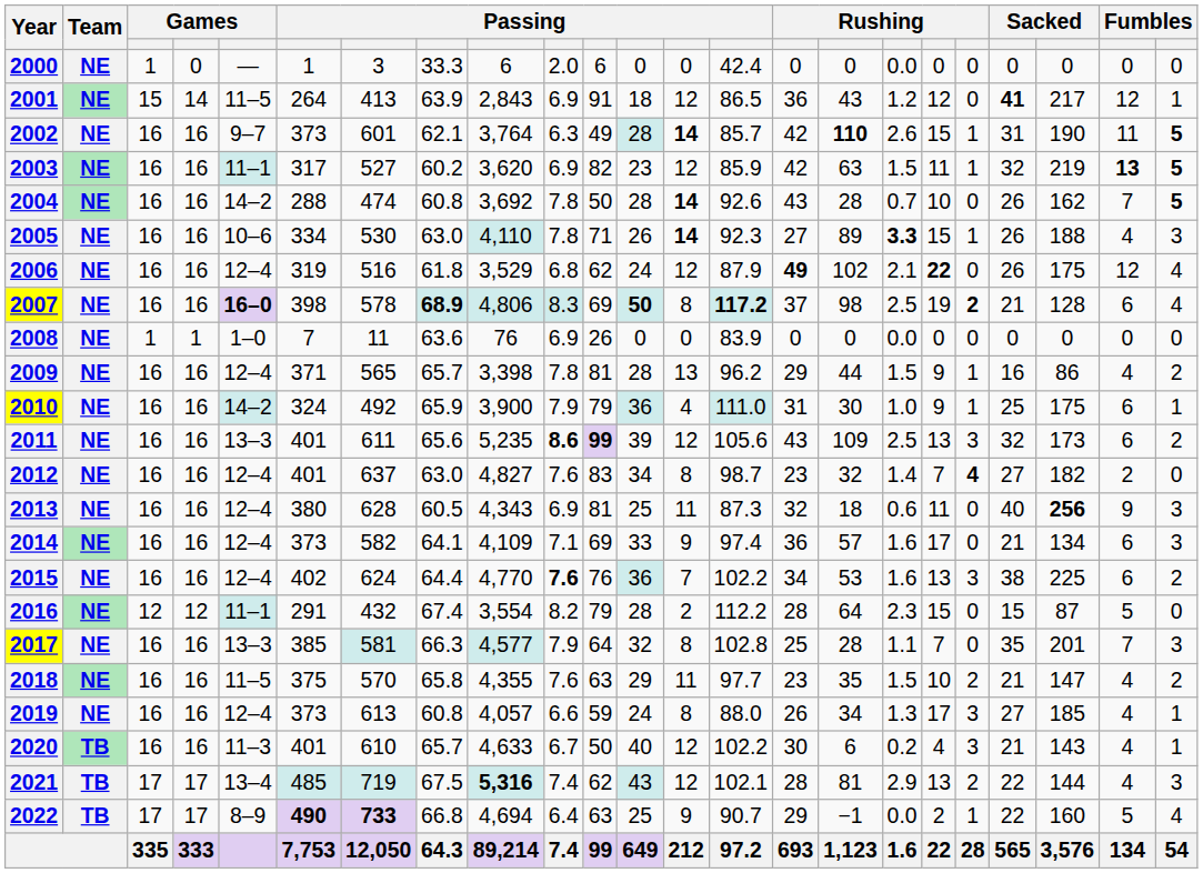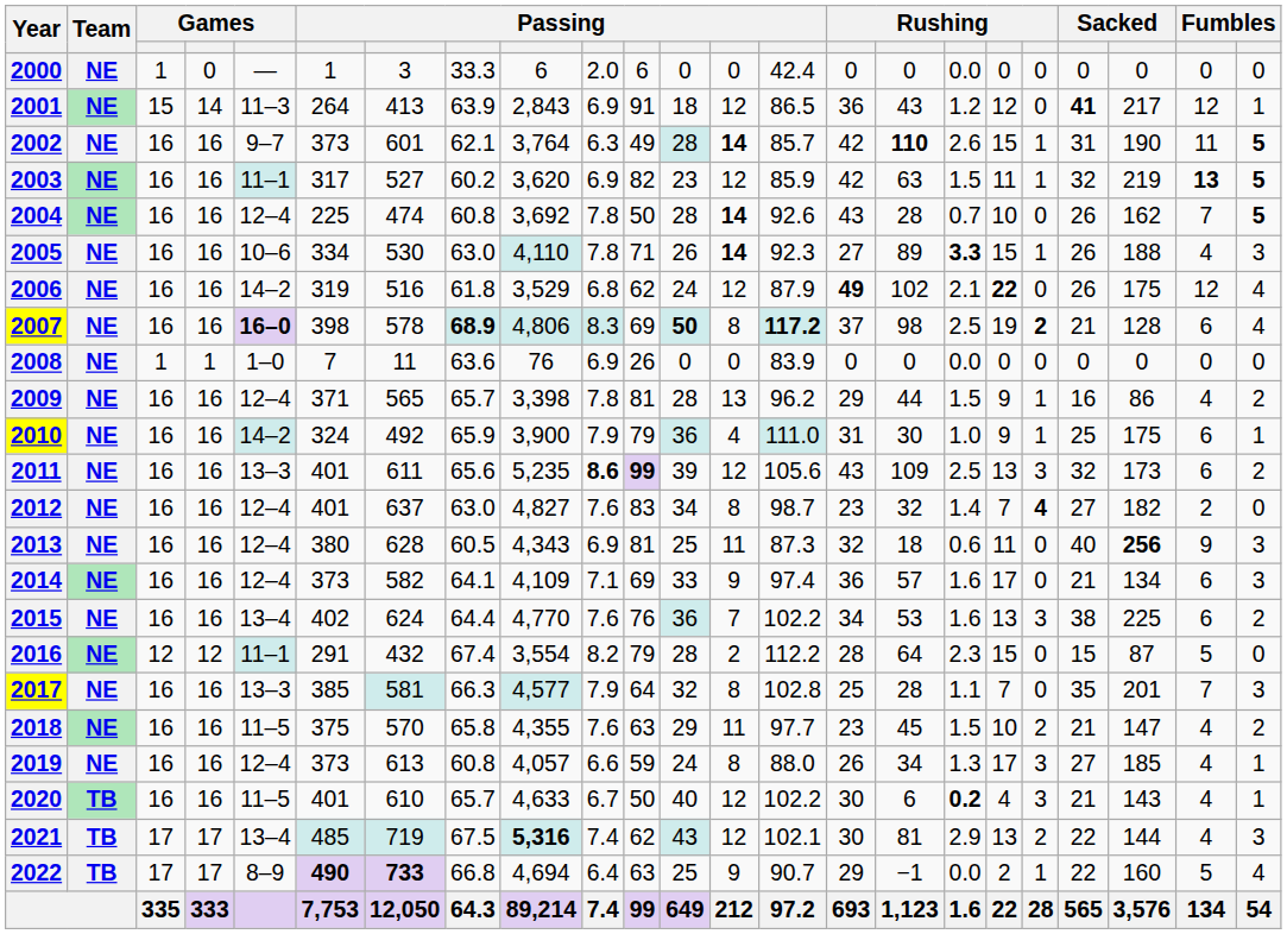 <table class="wikitable" style="text-align:center;">
 <tr>
 <th rowspan="2">Year</th>
 <th rowspan="2">Team</th>
 <th colspan="3">Games</th>
 <th colspan="9">Passing</th>
 <th colspan="5">Rushing</th>
 <th colspan="2">Sacked</th>
 <th colspan="2">Fumbles</th>
 </tr>
 <tr>
 <th></th>
 <th></th>
 <th></th>
 <th></th>
 <th></th>
 <th></th>
 <th></th>
 <th></th>
 <th></th>
 <th></th>
 <th></th>
 <th></th>
 <th></th>
 <th></th>
 <th></th>
 <th></th>
 <th></th>
 <th></th>
 <th></th>
 <th></th>
 <th></th>
 </tr>
 <tr>
 <th><a href='#'>2000</a></th>
 <th><a href='#'>NE</a></th>
 <td>1</td>
 <td>0</td>
 <td>—</td>
 <td>1</td>
 <td>3</td>
 <td>33.3</td>
 <td>6</td>
 <td>2.0</td>
 <td>6</td>
 <td>0</td>
 <td>0</td>
 <td>42.4</td>
 <td>0</td>
 <td>0</td>
 <td>0.0</td>
 <td>0</td>
 <td>0</td>
 <td>0</td>
 <td>0</td>
 <td>0</td>
 <td>0</td>
 </tr>
 <tr>
 <th><a href='#'>2001</a></th>
 <th style="background:#afe6ba;"><a href='#'>NE</a></th>
 <td>15</td>
 <td>14</td>
-<td>11–5</td>
+<td>11–3</td>
 <td>264</td>
 <td>413</td>
 <td>63.9</td>
 <td>2,843</td>
 <td>6.9</td>
 <td>91</td>
 <td>18</td>
 <td>12</td>
 <td>86.5</td>
 <td>36</td>
 <td>43</td>
 <td>1.2</td>
 <td>12</td>
 <td>0</td>
 <td><strong>41</strong></td>
 <td>217</td>
 <td>12</td>
 <td>1</td>
 </tr>
 <tr>
 <th><a href='#'>2002</a></th>
 <th><a href='#'>NE</a></th>
 <td>16</td>
 <td>16</td>
 <td>9–7</td>
 <td>373</td>
 <td>601</td>
 <td>62.1</td>
 <td>3,764</td>
 <td>6.3</td>
 <td>49</td>
 <td style="background:#cfecec;">28</td>
 <td><strong>14</strong></td>
 <td>85.7</td>
 <td>42</td>
 <td><strong>110</strong></td>
 <td>2.6</td>
 <td>15</td>
 <td>1</td>
 <td>31</td>
 <td>190</td>
 <td>11</td>
 <td><strong>5</strong></td>
 </tr>
 <tr>
 <th><a href='#'>2003</a></th>
 <th style="background:#afe6ba;"><a href='#'>NE</a></th>
 <td>16</td>
 <td>16</td>
 <td style="background:#cfecec;">11–1</td>
 <td>317</td>
 <td>527</td>
 <td>60.2</td>
 <td>3,620</td>
 <td>6.9</td>
 <td>82</td>
 <td>23</td>
 <td>12</td>
 <td>85.9</td>
 <td>42</td>
 <td>63</td>
 <td>1.5</td>
 <td>11</td>
 <td>1</td>
 <td>32</td>
 <td>219</td>
 <td><strong>13</strong></td>
 <td><strong>5</strong></td>
 </tr>
 <tr>
 <th><a href='#'>2004</a></th>
 <th style="background:#afe6ba;"><a href='#'>NE</a></th>
 <td>16</td>
 <td>16</td>
-<td>14–2</td>
-<td>288</td>
+<td>12–4</td>
+<td>225</td>
 <td>474</td>
 <td>60.8</td>
 <td>3,692</td>
 <td>7.8</td>
 <td>50</td>
 <td>28</td>
 <td><strong>14</strong></td>
 <td>92.6</td>
 <td>43</td>
 <td>28</td>
 <td>0.7</td>
 <td>10</td>
 <td>0</td>
 <td>26</td>
 <td>162</td>
 <td>7</td>
 <td><strong>5</strong></td>
 </tr>
 <tr>
 <th><a href='#'>2005</a></th>
 <th><a href='#'>NE</a></th>
 <td>16</td>
 <td>16</td>
 <td>10–6</td>
 <td>334</td>
 <td>530</td>
 <td>63.0</td>
 <td style="background:#cfecec;">4,110</td>
 <td>7.8</td>
 <td>71</td>
 <td>26</td>
 <td><strong>14</strong></td>
 <td>92.3</td>
 <td>27</td>
 <td>89</td>
 <td><strong>3.3</strong></td>
 <td>15</td>
 <td>1</td>
 <td>26</td>
 <td>188</td>
 <td>4</td>
 <td>3</td>
 </tr>
 <tr>
 <th><a href='#'>2006</a></th>
 <th><a href='#'>NE</a></th>
 <td>16</td>
 <td>16</td>
-<td>12–4</td>
+<td>14–2</td>
 <td>319</td>
 <td>516</td>
 <td>61.8</td>
 <td>3,529</td>
 <td>6.8</td>
 <td>62</td>
 <td>24</td>
 <td>12</td>
 <td>87.9</td>
 <td><strong>49</strong></td>
 <td>102</td>
 <td>2.1</td>
 <td><strong>22</strong></td>
 <td>0</td>
 <td>26</td>
 <td>175</td>
 <td>12</td>
 <td>4</td>
 </tr>
 <tr>
 <th style="background:#ff0;"><a href='#'>2007</a></th>
 <th><a href='#'>NE</a></th>
 <td>16</td>
 <td>16</td>
 <td style="background:#e0cef2;"><strong>16–0</strong></td>
 <td>398</td>
 <td>578</td>
 <td style="background:#cfecec;"><strong>68.9</strong></td>
 <td style="background:#cfecec;">4,806</td>
 <td style="background:#cfecec;">8.3</td>
 <td>69</td>
 <td style="background:#cfecec;"><strong>50</strong></td>
 <td>8</td>
 <td style="background:#cfecec;"><strong>117.2</strong></td>
 <td>37</td>
 <td>98</td>
 <td>2.5</td>
 <td>19</td>
 <td><strong>2</strong></td>
 <td>21</td>
 <td>128</td>
 <td>6</td>
 <td>4</td>
 </tr>
 <tr>
 <th><a href='#'>2008</a></th>
 <th><a href='#'>NE</a></th>
 <td>1</td>
 <td>1</td>
 <td>1–0</td>
 <td>7</td>
 <td>11</td>
 <td>63.6</td>
 <td>76</td>
 <td>6.9</td>
 <td>26</td>
 <td>0</td>
 <td>0</td>
 <td>83.9</td>
 <td>0</td>
 <td>0</td>
 <td>0.0</td>
 <td>0</td>
 <td>0</td>
 <td>0</td>
 <td>0</td>
 <td>0</td>
 <td>0</td>
 </tr>
 <tr>
 <th><a href='#'>2009</a></th>
 <th><a href='#'>NE</a></th>
 <td>16</td>
 <td>16</td>
 <td>12–4</td>
 <td>371</td>
 <td>565</td>
 <td>65.7</td>
 <td>3,398</td>
 <td>7.8</td>
 <td>81</td>
 <td>28</td>
 <td>13</td>
 <td>96.2</td>
 <td>29</td>
 <td>44</td>
 <td>1.5</td>
 <td>9</td>
 <td>1</td>
 <td>16</td>
 <td>86</td>
 <td>4</td>
 <td>2</td>
 </tr>
 <tr>
 <th style="background:#ff0;"><a href='#'>2010</a></th>
 <th><a href='#'>NE</a></th>
 <td>16</td>
 <td>16</td>
 <td style="background:#cfecec;">14–2</td>
 <td>324</td>
 <td>492</td>
 <td>65.9</td>
 <td>3,900</td>
 <td>7.9</td>
 <td>79</td>
 <td style="background:#cfecec;">36</td>
 <td>4</td>
 <td style="background:#cfecec;">111.0</td>
 <td>31</td>
 <td>30</td>
 <td>1.0</td>
 <td>9</td>
 <td>1</td>
 <td>25</td>
 <td>175</td>
 <td>6</td>
 <td>1</td>
 </tr>
 <tr>
 <th><a href='#'>2011</a></th>
 <th><a href='#'>NE</a></th>
 <td>16</td>
 <td>16</td>
 <td>13–3</td>
 <td>401</td>
 <td>611</td>
 <td>65.6</td>
 <td>5,235</td>
 <td><strong>8.6</strong></td>
 <td style="background:#e0cef2;"><strong>99</strong></td>
 <td>39</td>
 <td>12</td>
 <td>105.6</td>
 <td>43</td>
 <td>109</td>
 <td>2.5</td>
 <td>13</td>
 <td>3</td>
 <td>32</td>
 <td>173</td>
 <td>6</td>
 <td>2</td>
 </tr>
 <tr>
 <th><a href='#'>2012</a></th>
 <th><a href='#'>NE</a></th>
 <td>16</td>
 <td>16</td>
 <td>12–4</td>
 <td>401</td>
 <td>637</td>
 <td>63.0</td>
 <td>4,827</td>
 <td>7.6</td>
 <td>83</td>
 <td>34</td>
 <td>8</td>
 <td>98.7</td>
 <td>23</td>
 <td>32</td>
 <td>1.4</td>
 <td>7</td>
 <td><strong>4</strong></td>
 <td>27</td>
 <td>182</td>
 <td>2</td>
 <td>0</td>
 </tr>
 <tr>
 <th><a href='#'>2013</a></th>
 <th><a href='#'>NE</a></th>
 <td>16</td>
 <td>16</td>
 <td>12–4</td>
 <td>380</td>
 <td>628</td>
 <td>60.5</td>
 <td>4,343</td>
 <td>6.9</td>
 <td>81</td>
 <td>25</td>
 <td>11</td>
 <td>87.3</td>
 <td>32</td>
 <td>18</td>
 <td>0.6</td>
 <td>11</td>
 <td>0</td>
 <td>40</td>
 <td><strong>256</strong></td>
 <td>9</td>
 <td>3</td>
 </tr>
 <tr>
 <th><a href='#'>2014</a></th>
 <th style="background:#afe6ba;"><a href='#'>NE</a></th>
 <td>16</td>
 <td>16</td>
 <td>12–4</td>
 <td>373</td>
 <td>582</td>
 <td>64.1</td>
 <td>4,109</td>
 <td>7.1</td>
 <td>69</td>
 <td>33</td>
 <td>9</td>
 <td>97.4</td>
 <td>36</td>
 <td>57</td>
 <td>1.6</td>
 <td>17</td>
 <td>0</td>
 <td>21</td>
 <td>134</td>
 <td>6</td>
 <td>3</td>
 </tr>
 <tr>
 <th><a href='#'>2015</a></th>
 <th><a href='#'>NE</a></th>
 <td>16</td>
 <td>16</td>
-<td>12–4</td>
+<td>13–4</td>
 <td>402</td>
 <td>624</td>
 <td>64.4</td>
 <td>4,770</td>
-<td><strong>7.6</strong></td>
+<td>7.6</td>
 <td>76</td>
 <td style="background:#cfecec;">36</td>
 <td>7</td>
 <td>102.2</td>
 <td>34</td>
 <td>53</td>
 <td>1.6</td>
 <td>13</td>
 <td>3</td>
 <td>38</td>
 <td>225</td>
 <td>6</td>
 <td>2</td>
 </tr>
 <tr>
 <th><a href='#'>2016</a></th>
 <th style="background:#afe6ba;"><a href='#'>NE</a></th>
 <td>12</td>
 <td>12</td>
 <td style="background:#cfecec;">11–1</td>
 <td>291</td>
 <td>432</td>
 <td>67.4</td>
 <td>3,554</td>
 <td>8.2</td>
 <td>79</td>
 <td>28</td>
 <td>2</td>
 <td>112.2</td>
 <td>28</td>
 <td>64</td>
 <td>2.3</td>
 <td>15</td>
 <td>0</td>
 <td>15</td>
 <td>87</td>
 <td>5</td>
 <td>0</td>
 </tr>
 <tr>
 <th style="background:#ff0;"><a href='#'>2017</a></th>
 <th><a href='#'>NE</a></th>
 <td>16</td>
 <td>16</td>
 <td>13–3</td>
 <td>385</td>
 <td style="background:#cfecec;">581</td>
 <td>66.3</td>
 <td style="background:#cfecec;">4,577</td>
 <td>7.9</td>
 <td>64</td>
 <td>32</td>
 <td>8</td>
 <td>102.8</td>
 <td>25</td>
 <td>28</td>
 <td>1.1</td>
 <td>7</td>
 <td>0</td>
 <td>35</td>
 <td>201</td>
 <td>7</td>
 <td>3</td>
 </tr>
 <tr>
 <th><a href='#'>2018</a></th>
 <th style="background:#afe6ba;"><a href='#'>NE</a></th>
 <td>16</td>
 <td>16</td>
 <td>11–5</td>
 <td>375</td>
 <td>570</td>
 <td>65.8</td>
 <td>4,355</td>
 <td>7.6</td>
 <td>63</td>
 <td>29</td>
 <td>11</td>
 <td>97.7</td>
 <td>23</td>
-<td>35</td>
+<td>45</td>
 <td>1.5</td>
 <td>10</td>
 <td>2</td>
 <td>21</td>
 <td>147</td>
 <td>4</td>
 <td>2</td>
 </tr>
 <tr>
 <th><a href='#'>2019</a></th>
 <th><a href='#'>NE</a></th>
 <td>16</td>
 <td>16</td>
 <td>12–4</td>
 <td>373</td>
 <td>613</td>
 <td>60.8</td>
 <td>4,057</td>
 <td>6.6</td>
 <td>59</td>
 <td>24</td>
 <td>8</td>
 <td>88.0</td>
 <td>26</td>
 <td>34</td>
 <td>1.3</td>
 <td>17</td>
 <td>3</td>
 <td>27</td>
 <td>185</td>
 <td>4</td>
 <td>1</td>
 </tr>
 <tr>
 <th><a href='#'>2020</a></th>
 <th style="background:#afe6ba;"><a href='#'>TB</a></th>
 <td>16</td>
 <td>16</td>
-<td>11–3</td>
+<td>11–5</td>
 <td>401</td>
 <td>610</td>
 <td>65.7</td>
 <td>4,633</td>
 <td>6.7</td>
 <td>50</td>
 <td>40</td>
 <td>12</td>
 <td>102.2</td>
 <td>30</td>
 <td>6</td>
-<td>0.2</td>
+<td><strong>0.2</strong></td>
 <td>4</td>
 <td>3</td>
 <td>21</td>
 <td>143</td>
 <td>4</td>
 <td>1</td>
 </tr>
 <tr>
 <th><a href='#'>2021</a></th>
 <th><a href='#'>TB</a></th>
 <td>17</td>
 <td>17</td>
 <td>13–4</td>
 <td style="background:#cfecec;">485</td>
 <td style="background:#cfecec;">719</td>
 <td>67.5</td>
 <td style="background:#cfecec;"><strong>5,316</strong></td>
 <td>7.4</td>
 <td>62</td>
 <td style="background:#cfecec;">43</td>
 <td>12</td>
 <td>102.1</td>
-<td>28</td>
+<td>30</td>
 <td>81</td>
 <td>2.9</td>
 <td>13</td>
 <td>2</td>
 <td>22</td>
 <td>144</td>
 <td>4</td>
 <td>3</td>
 </tr>
 <tr>
 <th><a href='#'>2022</a></th>
 <th><a href='#'>TB</a></th>
 <td>17</td>
 <td>17</td>
 <td>8–9</td>
 <td style="background:#e0cef2;"><strong>490</strong></td>
 <td style="background:#e0cef2;"><strong>733</strong></td>
 <td>66.8</td>
 <td>4,694</td>
 <td>6.4</td>
 <td>63</td>
 <td>25</td>
 <td>9</td>
 <td>90.7</td>
 <td>29</td>
 <td>−1</td>
 <td>0.0</td>
 <td>2</td>
 <td>1</td>
 <td>22</td>
 <td>160</td>
 <td>5</td>
 <td>4</td>
 </tr>
 <tr>
 <th colspan="2"></th>
 <th>335</th>
 <th style="background:#e0cef2;">333</th>
 <th style="background:#e0cef2;"></th>
 <th style="background:#e0cef2;">7,753</th>
 <th style="background:#e0cef2;">12,050</th>
 <th>64.3</th>
 <th style="background:#e0cef2;">89,214</th>
 <th>7.4</th>
 <th style="background:#e0cef2;">99</th>
 <th style="background:#e0cef2;">649</th>
 <th>212</th>
 <th>97.2</th>
 <th>693</th>
 <th>1,123</th>
 <th>1.6</th>
 <th>22</th>
 <th>28</th>
 <th>565</th>
 <th>3,576</th>
 <th>134</th>
 <th>54</th>
 </tr>
 </table>
